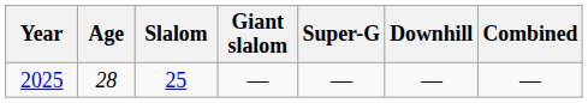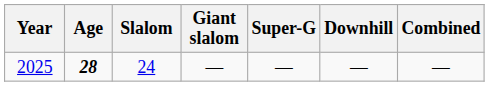 <table class=wikitable style="text-align:center">
 <tr>
 <th>  Year  </th>
 <th> Age </th>
 <th> Slalom </th>
 <th> Giant <br> slalom </th>
 <th>Super-G</th>
 <th>Downhill</th>
 <th>Combined</th>
 </tr>
 <tr>
 <td><a href='#'>2025</a></td>
-<td><em>28</em></td>
-<td><a href='#'>25</a></td>
+<td><strong><em>28</em></strong></td>
+<td><a href='#'>24</a></td>
 <td>—</td>
 <td>—</td>
 <td>—</td>
 <td>—</td>
 </tr>
 </table>
